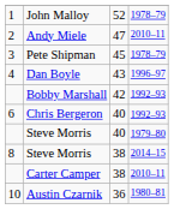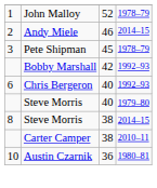 <table class="wikitable">
 <tr>
 </tr>
 <tr>
 <td>1</td>
 <td>John Malloy</td>
 <td>52</td>
 <td style="font-size:80%;"><a href='#'>1978–79</a></td>
 </tr>
 <tr>
 <td>2</td>
 <td><a href='#'>Andy Miele</a></td>
-<td>47</td>
-<td style="font-size:80%;"><a href='#'>2010–11</a></td>
+<td>46</td>
+<td style="font-size:80%;"><a href='#'>2014–15</a></td>
 </tr>
 <tr>
 <td>3</td>
 <td>Pete Shipman</td>
 <td>45</td>
 <td style="font-size:80%;"><a href='#'>1978–79</a></td>
-</tr>
-<tr>
-<td>4</td>
-<td><a href='#'>Dan Boyle</a></td>
-<td>43</td>
-<td style="font-size:80%;"><a href='#'>1996–97</a></td>
 </tr>
 <tr>
 <td></td>
 <td><a href='#'>Bobby Marshall</a></td>
 <td>42</td>
 <td style="font-size:80%;"><a href='#'>1992–93</a></td>
 </tr>
 <tr>
 <td>6</td>
 <td><a href='#'>Chris Bergeron</a></td>
 <td>40</td>
 <td style="font-size:80%;"><a href='#'>1992–93</a></td>
 </tr>
 <tr>
 <td></td>
 <td>Steve Morris</td>
 <td>40</td>
 <td style="font-size:80%;"><a href='#'>1979–80</a></td>
 </tr>
 <tr>
 <td>8</td>
 <td>Steve Morris</td>
 <td>38</td>
 <td style="font-size:80%;"><a href='#'>2014–15</a></td>
 </tr>
 <tr>
 <td></td>
 <td><a href='#'>Carter Camper</a></td>
 <td>38</td>
 <td style="font-size:80%;"><a href='#'>2010–11</a></td>
 </tr>
 <tr>
 <td>10</td>
 <td><a href='#'>Austin Czarnik</a></td>
 <td>36</td>
 <td style="font-size:80%;"><a href='#'>1980–81</a></td>
 </tr>
 </table>
